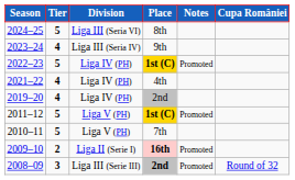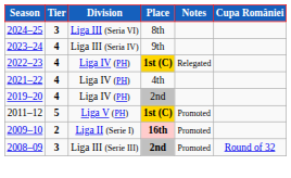 <table class="wikitable" style="text-align:center; font-size:90%">
 <tr>
 <th style="background:#1560bd;color:#FFFFFF;border:1px solid #FF0000;">Season</th>
 <th style="background:#1560bd;color:#FFFFFF;border:1px solid #FF0000;">Tier</th>
 <th style="background:#1560bd;color:#FFFFFF;border:1px solid #FF0000;">Division</th>
 <th style="background:#1560bd;color:#FFFFFF;border:1px solid #FF0000;">Place</th>
 <th style="background:#1560bd;color:#FFFFFF;border:1px solid #FF0000;">Notes</th>
 <th style="background:#1560bd;color:#FFFFFF;border:1px solid #FF0000;">Cupa României</th>
 </tr>
 <tr>
 <td><a href='#'>2024–25</a></td>
-<td><strong>5</strong></td>
+<td><strong>3</strong></td>
 <td><a href='#'>Liga III</a> <small>(Seria VI)</small></td>
 <td>8th</td>
 <td></td>
 <td></td>
 </tr>
 <tr>
 <td><a href='#'>2023–24</a></td>
 <td><strong>4</strong></td>
 <td>Liga III <small>(Seria IV)</small></td>
 <td>9th</td>
 <td></td>
 <td></td>
 </tr>
 <tr>
 <td><a href='#'>2022–23</a></td>
-<td><strong>5</strong></td>
+<td><strong>4</strong></td>
 <td><a href='#'>Liga IV</a> <small>(<a href='#'>PH</a>)</small></td>
 <td align=center bgcolor=gold><strong>1st (C)</strong></td>
-<td><small>Promoted</small></td>
+<td><small>Relegated</small></td>
 <td></td>
 </tr>
 <tr>
 <td><a href='#'>2021–22</a></td>
 <td><strong>4</strong></td>
 <td>Liga IV <small>(<a href='#'>PH</a>)</small></td>
 <td>4th</td>
 <td></td>
 <td></td>
 </tr>
 <tr>
 <td><a href='#'>2019–20</a></td>
 <td><strong>4</strong></td>
 <td>Liga IV <small>(<a href='#'>PH</a>)</small></td>
 <td align=center bgcolor=silver>2nd</td>
 <td></td>
 <td></td>
 </tr>
 <tr>
 <td>2011–12</td>
 <td><strong>5</strong></td>
 <td><a href='#'>Liga V</a> <small>(<a href='#'>PH</a>)</small></td>
 <td align=center bgcolor=gold><strong>1st (C)</strong></td>
 <td><small>Promoted</small></td>
 <td></td>
 </tr>
 <tr>
-<td>2010–11</td>
-<td><strong>5</strong></td>
-<td>Liga V <small>(<a href='#'>PH</a>)</small></td>
-<td>7th</td>
-<td></td>
-<td></td>
-</tr>
-<tr>
 <td><a href='#'>2009–10</a></td>
 <td><strong>2</strong></td>
 <td><a href='#'>Liga II</a> <small>(Serie I)</small></td>
 <td align=center bgcolor=#FFCCCC><strong>16th</strong></td>
 <td><small>Promoted</small></td>
 <td></td>
 </tr>
 <tr>
 <td><a href='#'>2008–09</a></td>
 <td><strong>3</strong></td>
 <td>Liga III <small>(Serie III)</small></td>
 <td align=center bgcolor=silver><strong>2nd</strong></td>
 <td><small>Promoted</small></td>
 <td><a href='#'>Round of 32</a></td>
 </tr>
 </table>
